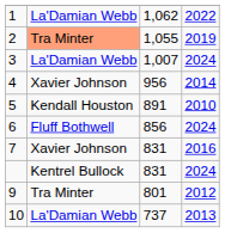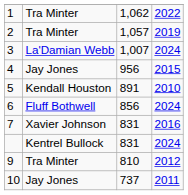 <table class="wikitable">
 <tr>
 </tr>
 <tr>
 <td>1</td>
-<td><a href='#'>La'Damian Webb</a></td>
+<td>Tra Minter</td>
 <td>1,062</td>
 <td><a href='#'>2022</a></td>
 </tr>
 <tr>
 <td>2</td>
-<td style="background: lightsalmon;">Tra Minter</td>
-<td>1,055</td>
+<td>Tra Minter</td>
+<td>1,057</td>
 <td><a href='#'>2019</a></td>
 </tr>
 <tr>
 <td>3</td>
 <td><a href='#'>La'Damian Webb</a></td>
 <td>1,007</td>
 <td><a href='#'>2024</a></td>
 </tr>
 <tr>
 <td>4</td>
-<td>Xavier Johnson</td>
+<td>Jay Jones</td>
 <td>956</td>
-<td><a href='#'>2014</a></td>
+<td><a href='#'>2015</a></td>
 </tr>
 <tr>
 <td>5</td>
 <td>Kendall Houston</td>
 <td>891</td>
 <td><a href='#'>2010</a></td>
 </tr>
 <tr>
 <td>6</td>
 <td><a href='#'>Fluff Bothwell</a></td>
 <td>856</td>
 <td><a href='#'>2024</a></td>
 </tr>
 <tr>
 <td>7</td>
 <td>Xavier Johnson</td>
 <td>831</td>
 <td><a href='#'>2016</a></td>
 </tr>
 <tr>
 <td></td>
 <td>Kentrel Bullock</td>
 <td>831</td>
 <td><a href='#'>2024</a></td>
 </tr>
 <tr>
 <td>9</td>
 <td>Tra Minter</td>
-<td>801</td>
+<td>810</td>
 <td><a href='#'>2012</a></td>
 </tr>
 <tr>
 <td>10</td>
-<td><a href='#'>La'Damian Webb</a></td>
+<td>Jay Jones</td>
 <td>737</td>
-<td><a href='#'>2013</a></td>
+<td><a href='#'>2011</a></td>
 </tr>
 </table>
